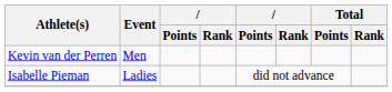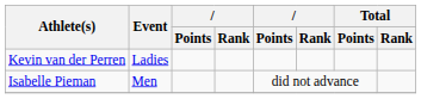 <table class="wikitable">
 <tr>
 <th rowspan="2">Athlete(s)</th>
 <th rowspan="2">Event</th>
 <th colspan="2">/</th>
 <th colspan="2">/</th>
 <th colspan="2">Total</th>
 </tr>
 <tr>
 <th>Points</th>
 <th>Rank</th>
 <th>Points</th>
 <th>Rank</th>
 <th>Points</th>
 <th>Rank</th>
 </tr>
 <tr>
 <td><a href='#'>Kevin van der Perren</a></td>
-<td><a href='#'>Men</a></td>
+<td><a href='#'>Ladies</a></td>
 <td></td>
 <td></td>
 <td></td>
 <td></td>
 <td></td>
 <td></td>
 </tr>
 <tr>
 <td><a href='#'>Isabelle Pieman</a></td>
-<td><a href='#'>Ladies</a></td>
+<td><a href='#'>Men</a></td>
 <td></td>
 <td></td>
 <td align="center" colspan=3>did not advance</td>
 <td></td>
 </tr>
 <tr>
 </tr>
 </table>
